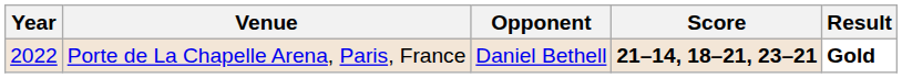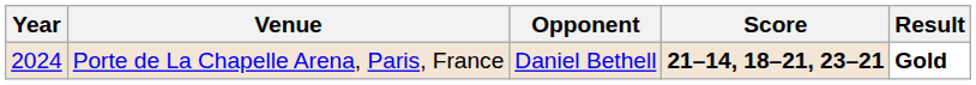 <table class="sortable wikitable" style="font-size: 90%;">
 <tr>
 <th>Year</th>
 <th>Venue</th>
 <th>Opponent</th>
 <th>Score</th>
 <th>Result</th>
 </tr>
 <tr style="background:#F3E6D7">
-<td align="center"><a href='#'>2022</a></td>
+<td align="center"><a href='#'>2024</a></td>
 <td align="left"><a href='#'>Porte de La Chapelle Arena</a>, <a href='#'>Paris</a>, France</td>
 <td align="left"> <a href='#'>Daniel Bethell</a></td>
 <td align="left"><strong>21–14, 18–21, 23–21</strong></td>
 <td style="text-align:left; background:white"> <strong>Gold</strong></td>
 </tr>
 </table>
